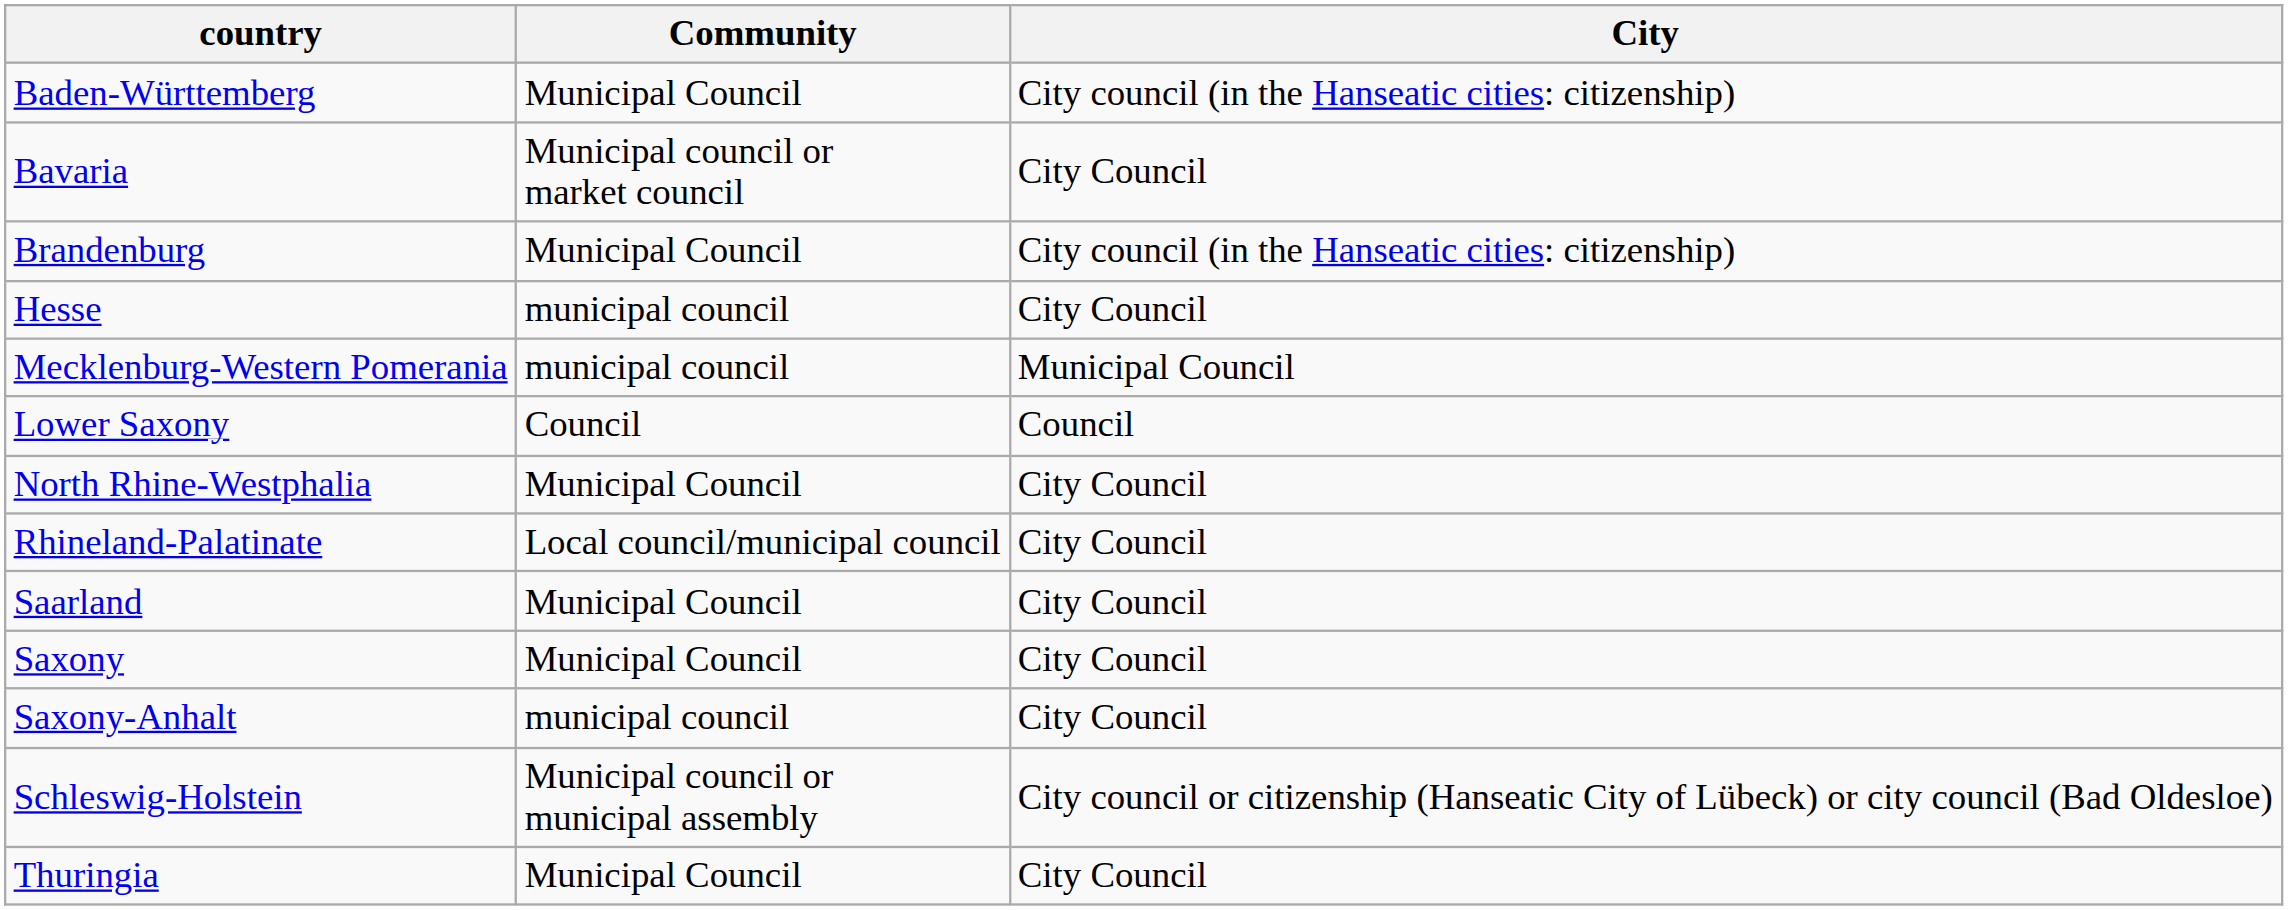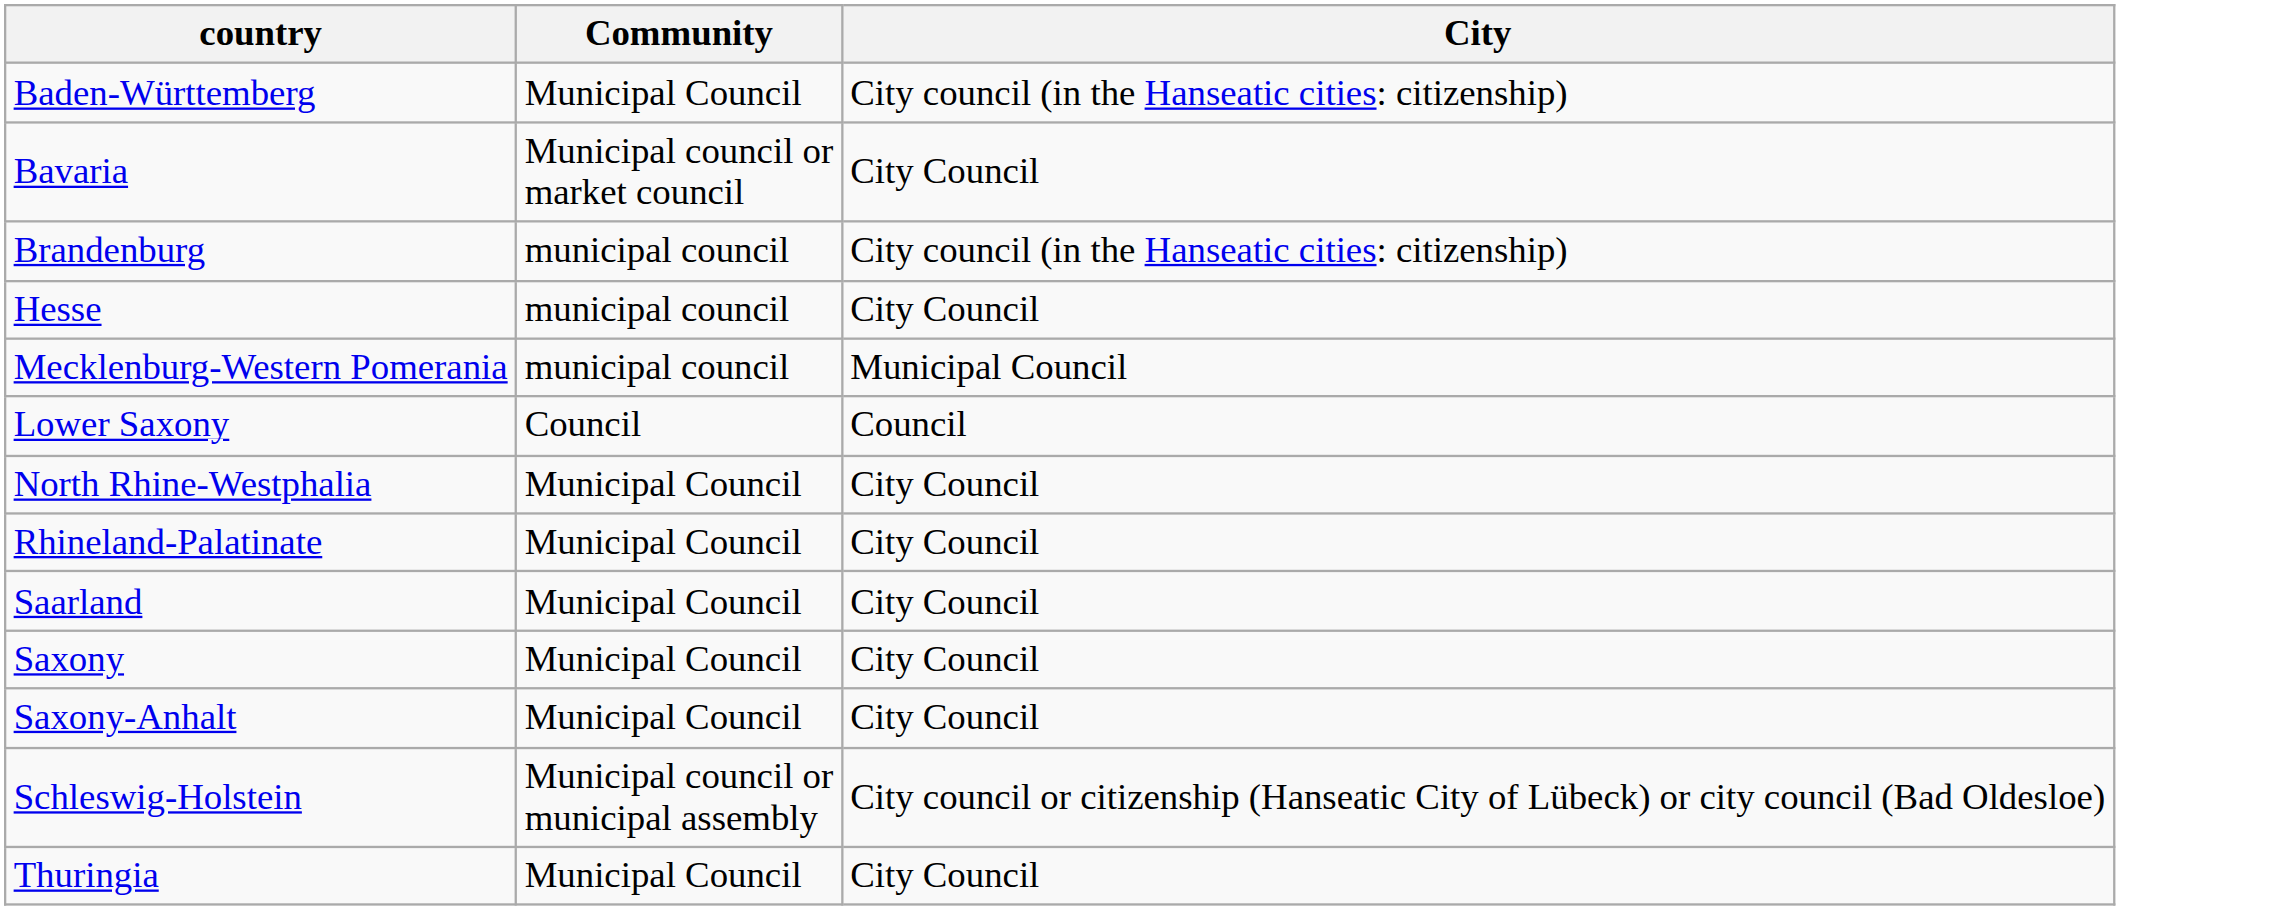 <table class="wikitable">
 <tr>
 <th>country</th>
 <th>Community</th>
 <th>City</th>
 </tr>
 <tr>
 <td><a href='#'>Baden-Württemberg</a></td>
 <td>Municipal Council</td>
 <td>City council (in the <a href='#'>Hanseatic cities</a>: citizenship)</td>
 </tr>
 <tr>
 <td><a href='#'>Bavaria</a></td>
 <td>Municipal council or<br>market council</td>
 <td>City Council</td>
 </tr>
 <tr>
 <td><a href='#'>Brandenburg</a></td>
-<td>Municipal Council</td>
+<td>municipal council</td>
 <td>City council (in the <a href='#'>Hanseatic cities</a>: citizenship)</td>
 </tr>
 <tr>
 <td><a href='#'>Hesse</a></td>
 <td>municipal council</td>
 <td>City Council</td>
 </tr>
 <tr>
 <td><a href='#'>Mecklenburg-Western Pomerania</a></td>
 <td>municipal council</td>
 <td>Municipal Council</td>
 </tr>
 <tr>
 <td><a href='#'>Lower Saxony</a></td>
 <td>Council</td>
 <td>Council</td>
 </tr>
 <tr>
 <td><a href='#'>North Rhine-Westphalia</a></td>
 <td>Municipal Council</td>
 <td>City Council</td>
 </tr>
 <tr>
 <td><a href='#'>Rhineland-Palatinate</a></td>
-<td>Local council/municipal council</td>
+<td>Municipal Council</td>
 <td>City Council</td>
 </tr>
 <tr>
 <td><a href='#'>Saarland</a></td>
 <td>Municipal Council</td>
 <td>City Council</td>
 </tr>
 <tr>
 <td><a href='#'>Saxony</a></td>
 <td>Municipal Council</td>
 <td>City Council</td>
 </tr>
 <tr>
 <td><a href='#'>Saxony-Anhalt</a></td>
-<td>municipal council</td>
+<td>Municipal Council</td>
 <td>City Council</td>
 </tr>
 <tr>
 <td><a href='#'>Schleswig-Holstein</a></td>
 <td>Municipal council or<br>municipal assembly</td>
 <td>City council or citizenship (Hanseatic City of Lübeck) or city council (Bad Oldesloe)</td>
 </tr>
 <tr>
 <td><a href='#'>Thuringia</a></td>
 <td>Municipal Council</td>
 <td>City Council</td>
 </tr>
 </table>
